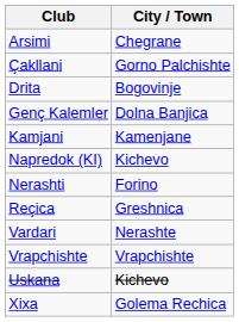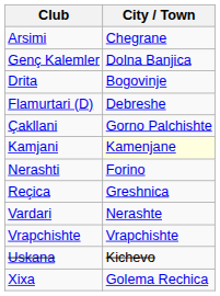 <table class="wikitable sortable">
 <tr>
 <th>Club</th>
 <th>City / Town</th>
 </tr>
 <tr>
 <td><a href='#'>Arsimi</a></td>
 <td><a href='#'>Chegrane</a></td>
 </tr>
 <tr>
-<td><a href='#'>Çakllani</a></td>
-<td><a href='#'>Gorno Palchishte</a></td>
+<td><a href='#'>Genç Kalemler</a></td>
+<td><a href='#'>Dolna Banjica</a></td>
 </tr>
 <tr>
 <td><a href='#'>Drita</a></td>
 <td><a href='#'>Bogovinje</a></td>
 </tr>
 <tr>
-<td><a href='#'>Genç Kalemler</a></td>
-<td><a href='#'>Dolna Banjica</a></td>
+<td><a href='#'>Flamurtari (D)</a></td>
+<td><a href='#'>Debreshe</a></td>
+</tr>
+<tr>
+<td><a href='#'>Çakllani</a></td>
+<td><a href='#'>Gorno Palchishte</a></td>
 </tr>
 <tr>
 <td><a href='#'>Kamjani</a></td>
-<td><a href='#'>Kamenjane</a></td>
-</tr>
-<tr>
-<td><a href='#'>Napredok (KI)</a></td>
-<td><a href='#'>Kichevo</a></td>
+<td style="background: lightyellow;"><a href='#'>Kamenjane</a></td>
 </tr>
 <tr>
 <td><a href='#'>Nerashti</a></td>
 <td><a href='#'>Forino</a></td>
 </tr>
 <tr>
 <td><a href='#'>Reçica</a></td>
 <td><a href='#'>Greshnica</a></td>
 </tr>
 <tr>
 <td><a href='#'>Vardari</a></td>
 <td><a href='#'>Nerashte</a></td>
 </tr>
 <tr>
 <td><a href='#'>Vrapchishte</a></td>
 <td><a href='#'>Vrapchishte</a></td>
 </tr>
 <tr>
 <td><s><a href='#'>Uskana</a></s></td>
 <td><s>Kichevo</s></td>
 </tr>
 <tr>
 <td><a href='#'>Xixa</a></td>
 <td><a href='#'>Golema Rechica</a></td>
 </tr>
 </table>
